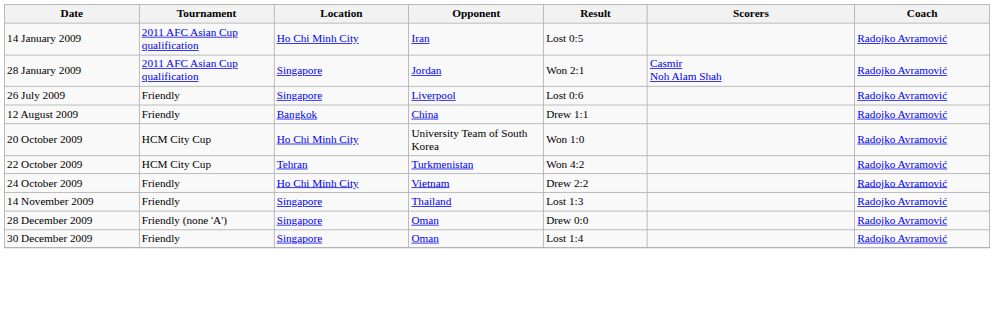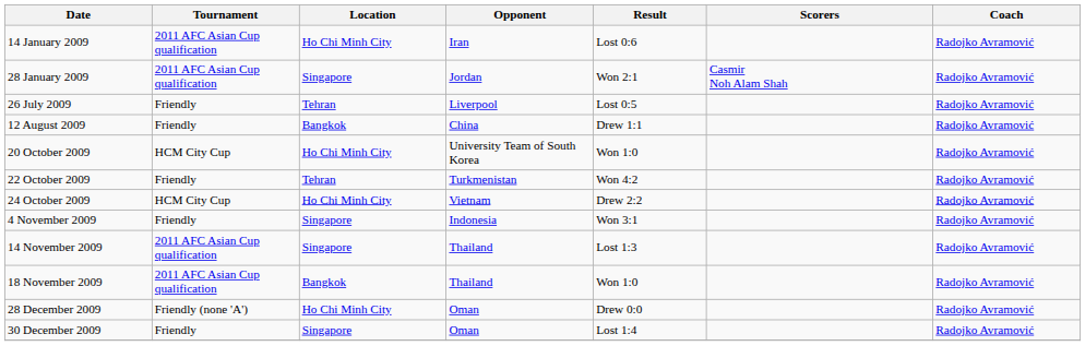 <table class="wikitable"  text-align: center;" style="font-size: 90%"  width=100%>
 <tr>
 <th width=13%>Date</th>
 <th width=13%>Tournament</th>
 <th width=13%>Location</th>
 <th width=13%>Opponent</th>
 <th width=10%>Result</th>
 <th bgcolor=#ffe5b4 width=20%>Scorers</th>
 <th width=13%>Coach</th>
 </tr>
 <tr>
 <td>14 January 2009</td>
 <td><a href='#'>2011 AFC Asian Cup qualification</a></td>
 <td> <a href='#'>Ho Chi Minh City</a></td>
 <td> <a href='#'>Iran</a></td>
-<td>Lost 0:5 </td>
+<td>Lost 0:6</td>
 <td></td>
 <td> <a href='#'>Radojko Avramović</a></td>
 </tr>
 <tr>
 <td>28 January 2009</td>
 <td><a href='#'>2011 AFC Asian Cup qualification</a></td>
 <td> <a href='#'>Singapore</a></td>
 <td> <a href='#'>Jordan</a></td>
 <td>Won 2:1</td>
 <td><a href='#'>Casmir</a> <br><a href='#'>Noh Alam Shah</a> </td>
 <td> <a href='#'>Radojko Avramović</a></td>
 </tr>
 <tr>
 <td>26 July 2009</td>
 <td>Friendly</td>
-<td> <a href='#'>Singapore</a></td>
+<td> <a href='#'>Tehran</a></td>
 <td> <a href='#'>Liverpool</a></td>
-<td>Lost 0:6</td>
+<td>Lost 0:5 </td>
 <td></td>
 <td> <a href='#'>Radojko Avramović</a></td>
 </tr>
 <tr>
 <td>12 August 2009</td>
 <td>Friendly</td>
 <td> <a href='#'>Bangkok</a></td>
 <td> <a href='#'>China</a></td>
 <td>Drew 1:1 </td>
 <td></td>
 <td> <a href='#'>Radojko Avramović</a></td>
 </tr>
 <tr>
 <td>20 October 2009</td>
 <td>HCM City Cup</td>
 <td> <a href='#'>Ho Chi Minh City</a></td>
 <td> University Team of South Korea</td>
 <td>Won 1:0</td>
 <td></td>
 <td> <a href='#'>Radojko Avramović</a></td>
 </tr>
 <tr>
 <td>22 October 2009</td>
-<td>HCM City Cup</td>
+<td>Friendly</td>
 <td> <a href='#'>Tehran</a></td>
 <td> <a href='#'>Turkmenistan</a></td>
 <td>Won 4:2</td>
 <td></td>
 <td> <a href='#'>Radojko Avramović</a></td>
 </tr>
 <tr>
 <td>24 October 2009</td>
-<td>Friendly</td>
+<td>HCM City Cup</td>
 <td> <a href='#'>Ho Chi Minh City</a></td>
 <td> <a href='#'>Vietnam</a></td>
 <td>Drew 2:2</td>
 <td></td>
 <td> <a href='#'>Radojko Avramović</a></td>
 </tr>
 <tr>
+<td>4 November 2009</td>
+<td>Friendly</td>
+<td> <a href='#'>Singapore</a></td>
+<td> <a href='#'>Indonesia</a></td>
+<td>Won 3:1</td>
+<td></td>
+<td> <a href='#'>Radojko Avramović</a></td>
+</tr>
+<tr>
 <td>14 November 2009</td>
-<td>Friendly</td>
+<td><a href='#'>2011 AFC Asian Cup qualification</a></td>
 <td> <a href='#'>Singapore</a></td>
 <td> <a href='#'>Thailand</a></td>
 <td>Lost 1:3</td>
 <td></td>
 <td> <a href='#'>Radojko Avramović</a></td>
 </tr>
 <tr>
+<td>18 November 2009</td>
+<td><a href='#'>2011 AFC Asian Cup qualification</a></td>
+<td> <a href='#'>Bangkok</a></td>
+<td> <a href='#'>Thailand</a></td>
+<td>Won 1:0</td>
+<td></td>
+<td> <a href='#'>Radojko Avramović</a></td>
+</tr>
+<tr>
 <td>28 December 2009</td>
 <td>Friendly (none 'A')</td>
-<td> <a href='#'>Singapore</a></td>
+<td> <a href='#'>Ho Chi Minh City</a></td>
 <td> <a href='#'>Oman</a></td>
 <td>Drew 0:0</td>
 <td></td>
 <td> <a href='#'>Radojko Avramović</a></td>
 </tr>
 <tr>
 <td>30 December 2009</td>
 <td>Friendly</td>
 <td> <a href='#'>Singapore</a></td>
 <td> <a href='#'>Oman</a></td>
 <td>Lost 1:4</td>
 <td></td>
 <td> <a href='#'>Radojko Avramović</a></td>
 </tr>
 <tr>
 </tr>
 </table>
